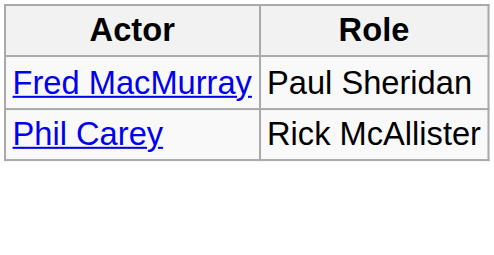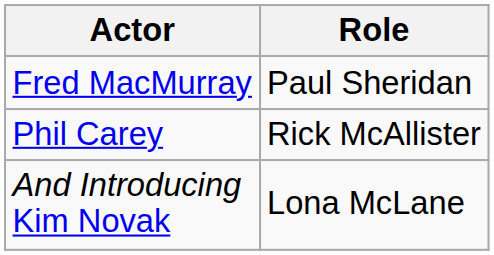 <table class=wikitable>
 <tr>
 <th>Actor</th>
 <th>Role</th>
 </tr>
 <tr>
 <td><a href='#'>Fred MacMurray</a></td>
 <td>Paul Sheridan</td>
 </tr>
 <tr>
 <td><a href='#'>Phil Carey</a></td>
 <td>Rick McAllister</td>
 </tr>
+<tr>
+<td><em>And Introducing</em><br><a href='#'>Kim Novak</a></td>
+<td>Lona McLane</td>
+</tr>
 </table>
